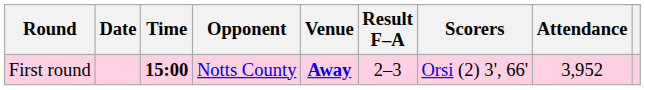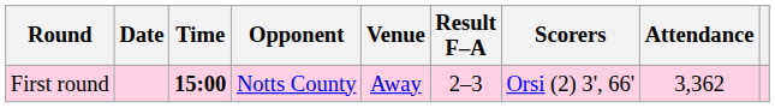 <table class="wikitable" style="text-align:center">
 <tr>
 <th>Round</th>
 <th>Date</th>
 <th>Time</th>
 <th>Opponent</th>
 <th>Venue</th>
 <th>Result<br>F–A</th>
 <th class="unsortable">Scorers</th>
 <th>Attendance</th>
 <th class="unsortable"></th>
 </tr>
 <tr bgcolor="#ffd0e3">
 <td>First round</td>
 <td></td>
 <td><strong>15:00</strong></td>
 <td><a href='#'>Notts County</a></td>
-<td><strong><a href='#'>Away</a></strong></td>
+<td><a href='#'>Away</a></td>
 <td>2–3</td>
 <td><a href='#'>Orsi</a> (2) 3', 66'</td>
-<td>3,952</td>
+<td>3,362</td>
 <td></td>
 </tr>
 </table>
